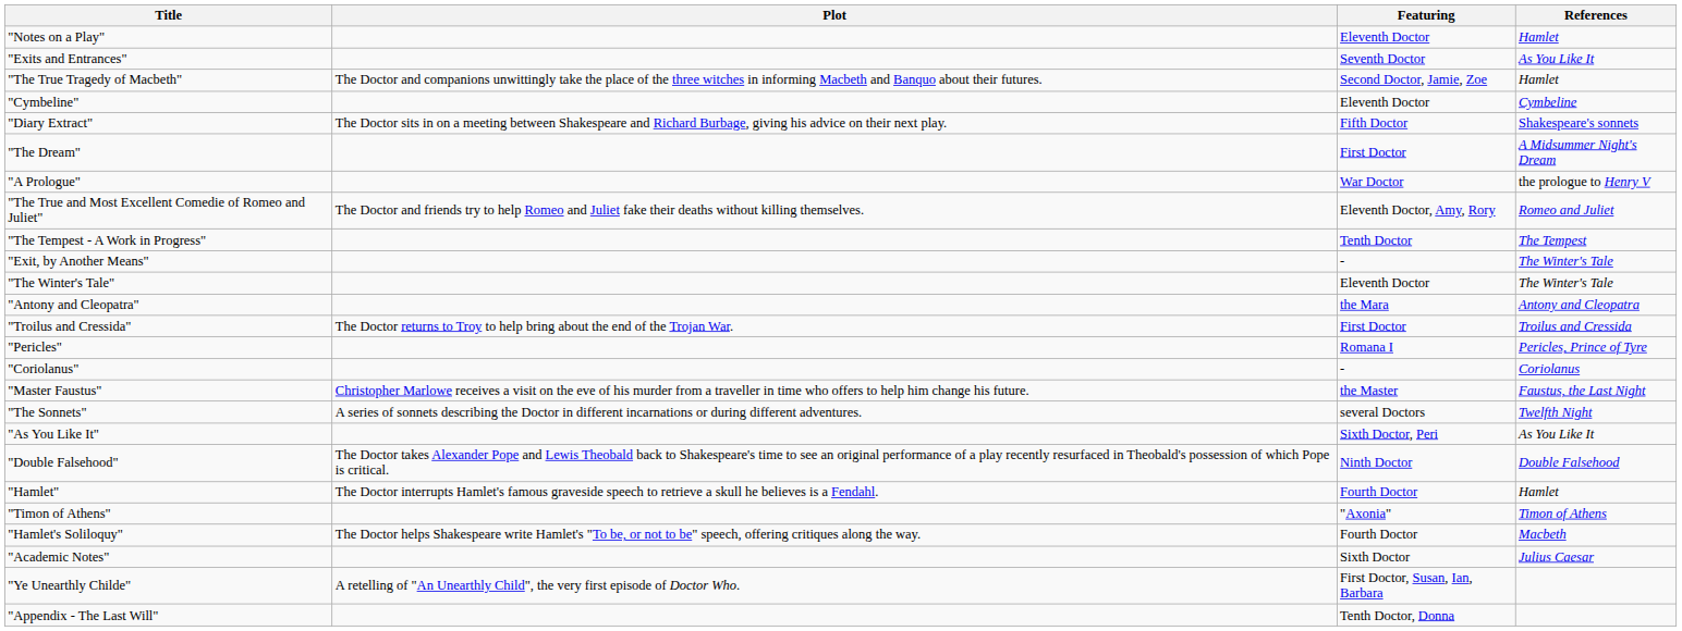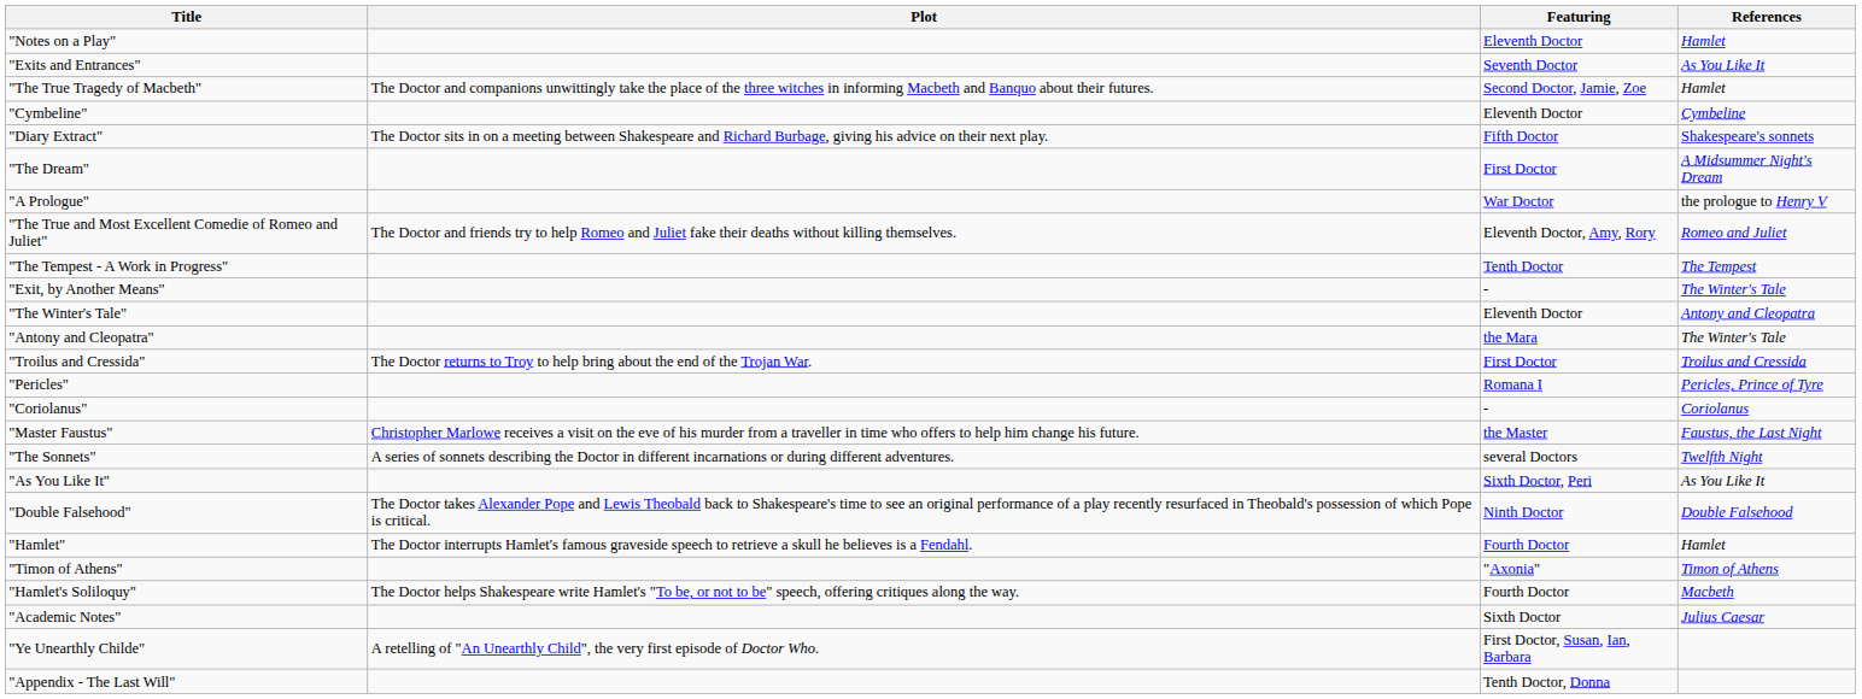 <table class="wikitable">
 <tr>
 <th>Title</th>
 <th>Plot</th>
 <th>Featuring</th>
 <th>References</th>
 </tr>
 <tr>
 <td>"Notes on a Play"</td>
 <td></td>
 <td><a href='#'>Eleventh Doctor</a></td>
 <td><em><a href='#'>Hamlet</a></em></td>
 </tr>
 <tr>
 <td>"Exits and Entrances"</td>
 <td></td>
 <td><a href='#'>Seventh Doctor</a></td>
 <td><em><a href='#'>As You Like It</a></em></td>
 </tr>
 <tr>
 <td>"The True Tragedy of Macbeth"</td>
 <td>The Doctor and companions unwittingly take the place of the <a href='#'>three witches</a> in informing <a href='#'>Macbeth</a> and <a href='#'>Banquo</a> about their futures.</td>
 <td><a href='#'>Second Doctor</a>, <a href='#'>Jamie</a>, <a href='#'>Zoe</a></td>
 <td><em>Hamlet</em></td>
 </tr>
 <tr>
 <td>"Cymbeline"</td>
 <td></td>
 <td>Eleventh Doctor</td>
 <td><em><a href='#'>Cymbeline</a></em></td>
 </tr>
 <tr>
 <td>"Diary Extract"</td>
 <td>The Doctor sits in on a meeting between Shakespeare and <a href='#'>Richard Burbage</a>, giving his advice on their next play.</td>
 <td><a href='#'>Fifth Doctor</a></td>
 <td><a href='#'>Shakespeare's sonnets</a></td>
 </tr>
 <tr>
 <td>"The Dream"</td>
 <td></td>
 <td><a href='#'>First Doctor</a></td>
 <td><em><a href='#'>A Midsummer Night's Dream</a></em></td>
 </tr>
 <tr>
 <td>"A Prologue"</td>
 <td></td>
 <td><a href='#'>War Doctor</a></td>
 <td>the prologue to <em><a href='#'>Henry V</a></em></td>
 </tr>
 <tr>
 <td>"The True and Most Excellent Comedie of Romeo and Juliet"</td>
 <td>The Doctor and friends try to help <a href='#'>Romeo</a> and <a href='#'>Juliet</a> fake their deaths without killing themselves.</td>
 <td>Eleventh Doctor, <a href='#'>Amy</a>, <a href='#'>Rory</a></td>
 <td><em><a href='#'>Romeo and Juliet</a></em></td>
 </tr>
 <tr>
 <td>"The Tempest - A Work in Progress"</td>
 <td></td>
 <td><a href='#'>Tenth Doctor</a></td>
 <td><em><a href='#'>The Tempest</a></em></td>
 </tr>
 <tr>
 <td>"Exit, by Another Means"</td>
 <td></td>
 <td>-</td>
 <td><em><a href='#'>The Winter's Tale</a></em></td>
 </tr>
 <tr>
 <td>"The Winter's Tale"</td>
 <td></td>
 <td>Eleventh Doctor</td>
-<td><em>The Winter's Tale</em></td>
+<td><em><a href='#'>Antony and Cleopatra</a></em></td>
 </tr>
 <tr>
 <td>"Antony and Cleopatra"</td>
 <td></td>
 <td><a href='#'>the Mara</a></td>
-<td><em><a href='#'>Antony and Cleopatra</a></em></td>
+<td><em>The Winter's Tale</em></td>
 </tr>
 <tr>
 <td>"Troilus and Cressida"</td>
 <td>The Doctor <a href='#'>returns to Troy</a> to help bring about the end of the <a href='#'>Trojan War</a>.</td>
 <td><a href='#'>First Doctor</a></td>
 <td><em><a href='#'>Troilus and Cressida</a></em></td>
 </tr>
 <tr>
 <td>"Pericles"</td>
 <td></td>
 <td><a href='#'>Romana I</a></td>
 <td><em><a href='#'>Pericles, Prince of Tyre</a></em></td>
 </tr>
 <tr>
 <td>"Coriolanus"</td>
 <td></td>
 <td>-</td>
 <td><em><a href='#'>Coriolanus</a></em></td>
 </tr>
 <tr>
 <td>"Master Faustus"</td>
 <td><a href='#'>Christopher Marlowe</a> receives a visit on the eve of his murder from a traveller in time who offers to help him change his future.</td>
 <td><a href='#'>the Master</a></td>
 <td><em><a href='#'>Faustus, the Last Night</a></em></td>
 </tr>
 <tr>
 <td>"The Sonnets"</td>
 <td>A series of sonnets describing the Doctor in different incarnations or during different adventures.</td>
 <td>several Doctors</td>
 <td><em><a href='#'>Twelfth Night</a></em></td>
 </tr>
 <tr>
 <td>"As You Like It"</td>
 <td></td>
 <td><a href='#'>Sixth Doctor</a>, <a href='#'>Peri</a></td>
 <td><em>As You Like It</em></td>
 </tr>
 <tr>
 <td>"Double Falsehood"</td>
 <td>The Doctor takes <a href='#'>Alexander Pope</a> and <a href='#'>Lewis Theobald</a> back to Shakespeare's time to see an original performance of a play recently resurfaced in Theobald's possession of which Pope is critical.</td>
 <td><a href='#'>Ninth Doctor</a></td>
 <td><em><a href='#'>Double Falsehood</a></em></td>
 </tr>
 <tr>
 <td>"Hamlet"</td>
 <td>The Doctor interrupts Hamlet's famous graveside speech to retrieve a skull he believes is a <a href='#'>Fendahl</a>.</td>
 <td><a href='#'>Fourth Doctor</a></td>
 <td><em>Hamlet</em></td>
 </tr>
 <tr>
 <td>"Timon of Athens"</td>
 <td></td>
 <td>"<a href='#'>Axonia</a>"</td>
 <td><em><a href='#'>Timon of Athens</a></em></td>
 </tr>
 <tr>
 <td>"Hamlet's Soliloquy"</td>
 <td>The Doctor helps Shakespeare write Hamlet's "<a href='#'>To be, or not to be</a>" speech, offering critiques along the way.</td>
 <td>Fourth Doctor</td>
 <td><em><a href='#'>Macbeth</a></em></td>
 </tr>
 <tr>
 <td>"Academic Notes"</td>
 <td></td>
 <td>Sixth Doctor</td>
 <td><em><a href='#'>Julius Caesar</a></em></td>
 </tr>
 <tr>
 <td>"Ye Unearthly Childe"</td>
 <td>A retelling of "<a href='#'>An Unearthly Child</a>", the very first episode of <em>Doctor Who</em>.</td>
 <td>First Doctor, <a href='#'>Susan</a>, <a href='#'>Ian</a>, <a href='#'>Barbara</a></td>
 <td></td>
 </tr>
 <tr>
 <td>"Appendix - The Last Will"</td>
 <td></td>
 <td>Tenth Doctor, <a href='#'>Donna</a></td>
 <td></td>
 </tr>
 </table>
